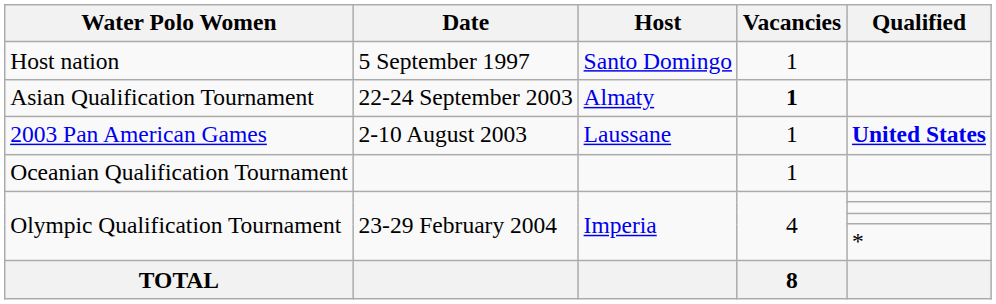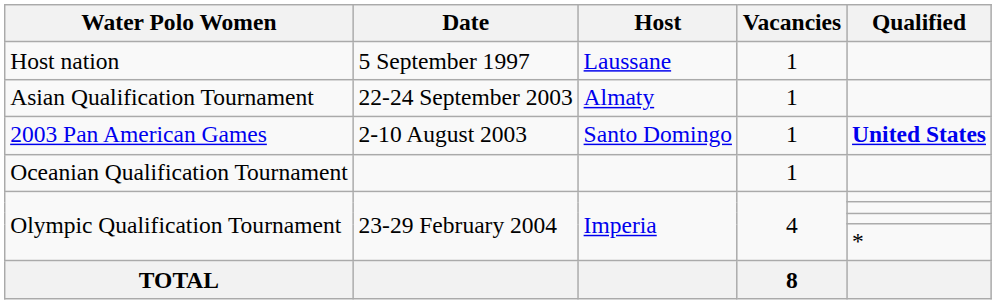 <table class="wikitable">
 <tr>
 <th>Water Polo Women</th>
 <th>Date</th>
 <th>Host</th>
 <th>Vacancies</th>
 <th>Qualified</th>
 </tr>
 <tr>
 <td>Host nation</td>
 <td>5 September 1997</td>
-<td> <a href='#'>Santo Domingo</a></td>
+<td> <a href='#'>Laussane</a></td>
 <td align="center">1</td>
 <td></td>
 </tr>
 <tr>
 <td>Asian Qualification Tournament</td>
 <td>22-24 September 2003</td>
 <td> <a href='#'>Almaty</a></td>
-<td align="center"><strong>1</strong></td>
+<td align="center">1</td>
 <td></td>
 </tr>
 <tr>
 <td><a href='#'>2003 Pan American Games</a></td>
 <td>2-10 August 2003</td>
-<td> <a href='#'>Laussane</a></td>
+<td> <a href='#'>Santo Domingo</a></td>
 <td align="center">1</td>
 <td><strong> <a href='#'>United States</a></strong></td>
 </tr>
 <tr>
 <td>Oceanian Qualification Tournament</td>
 <td></td>
 <td></td>
 <td align="center">1</td>
 <td></td>
 </tr>
 <tr>
 <td rowspan=4>Olympic Qualification Tournament</td>
 <td rowspan=4>23-29 February 2004</td>
 <td rowspan=4> <a href='#'>Imperia</a></td>
 <td rowspan=4  align="center">4</td>
 <td></td>
 </tr>
 <tr>
 <td></td>
 </tr>
 <tr>
 <td></td>
 </tr>
 <tr>
 <td> *</td>
 </tr>
 <tr>
 <th>TOTAL</th>
 <th></th>
 <th></th>
 <th>8</th>
 <th></th>
 </tr>
 </table>
